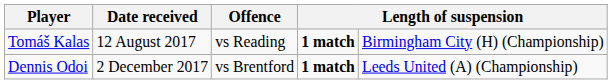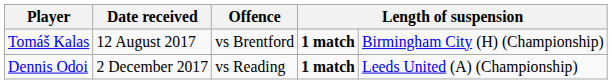 <table class="wikitable">
 <tr>
 <th>Player</th>
 <th>Date received</th>
 <th>Offence</th>
 <th colspan="3">Length of suspension</th>
 </tr>
 <tr>
 <td><a href='#'>Tomáš Kalas</a></td>
 <td>12 August 2017</td>
-<td> vs Reading</td>
+<td> vs Brentford</td>
 <td><strong>1 match</strong></td>
 <td><a href='#'>Birmingham City</a> (H) (Championship)</td>
 </tr>
 <tr>
 <td><a href='#'>Dennis Odoi</a></td>
 <td>2 December 2017</td>
-<td> vs Brentford</td>
+<td> vs Reading</td>
 <td><strong>1 match</strong></td>
 <td><a href='#'>Leeds United</a> (A) (Championship)</td>
 </tr>
 </table>
